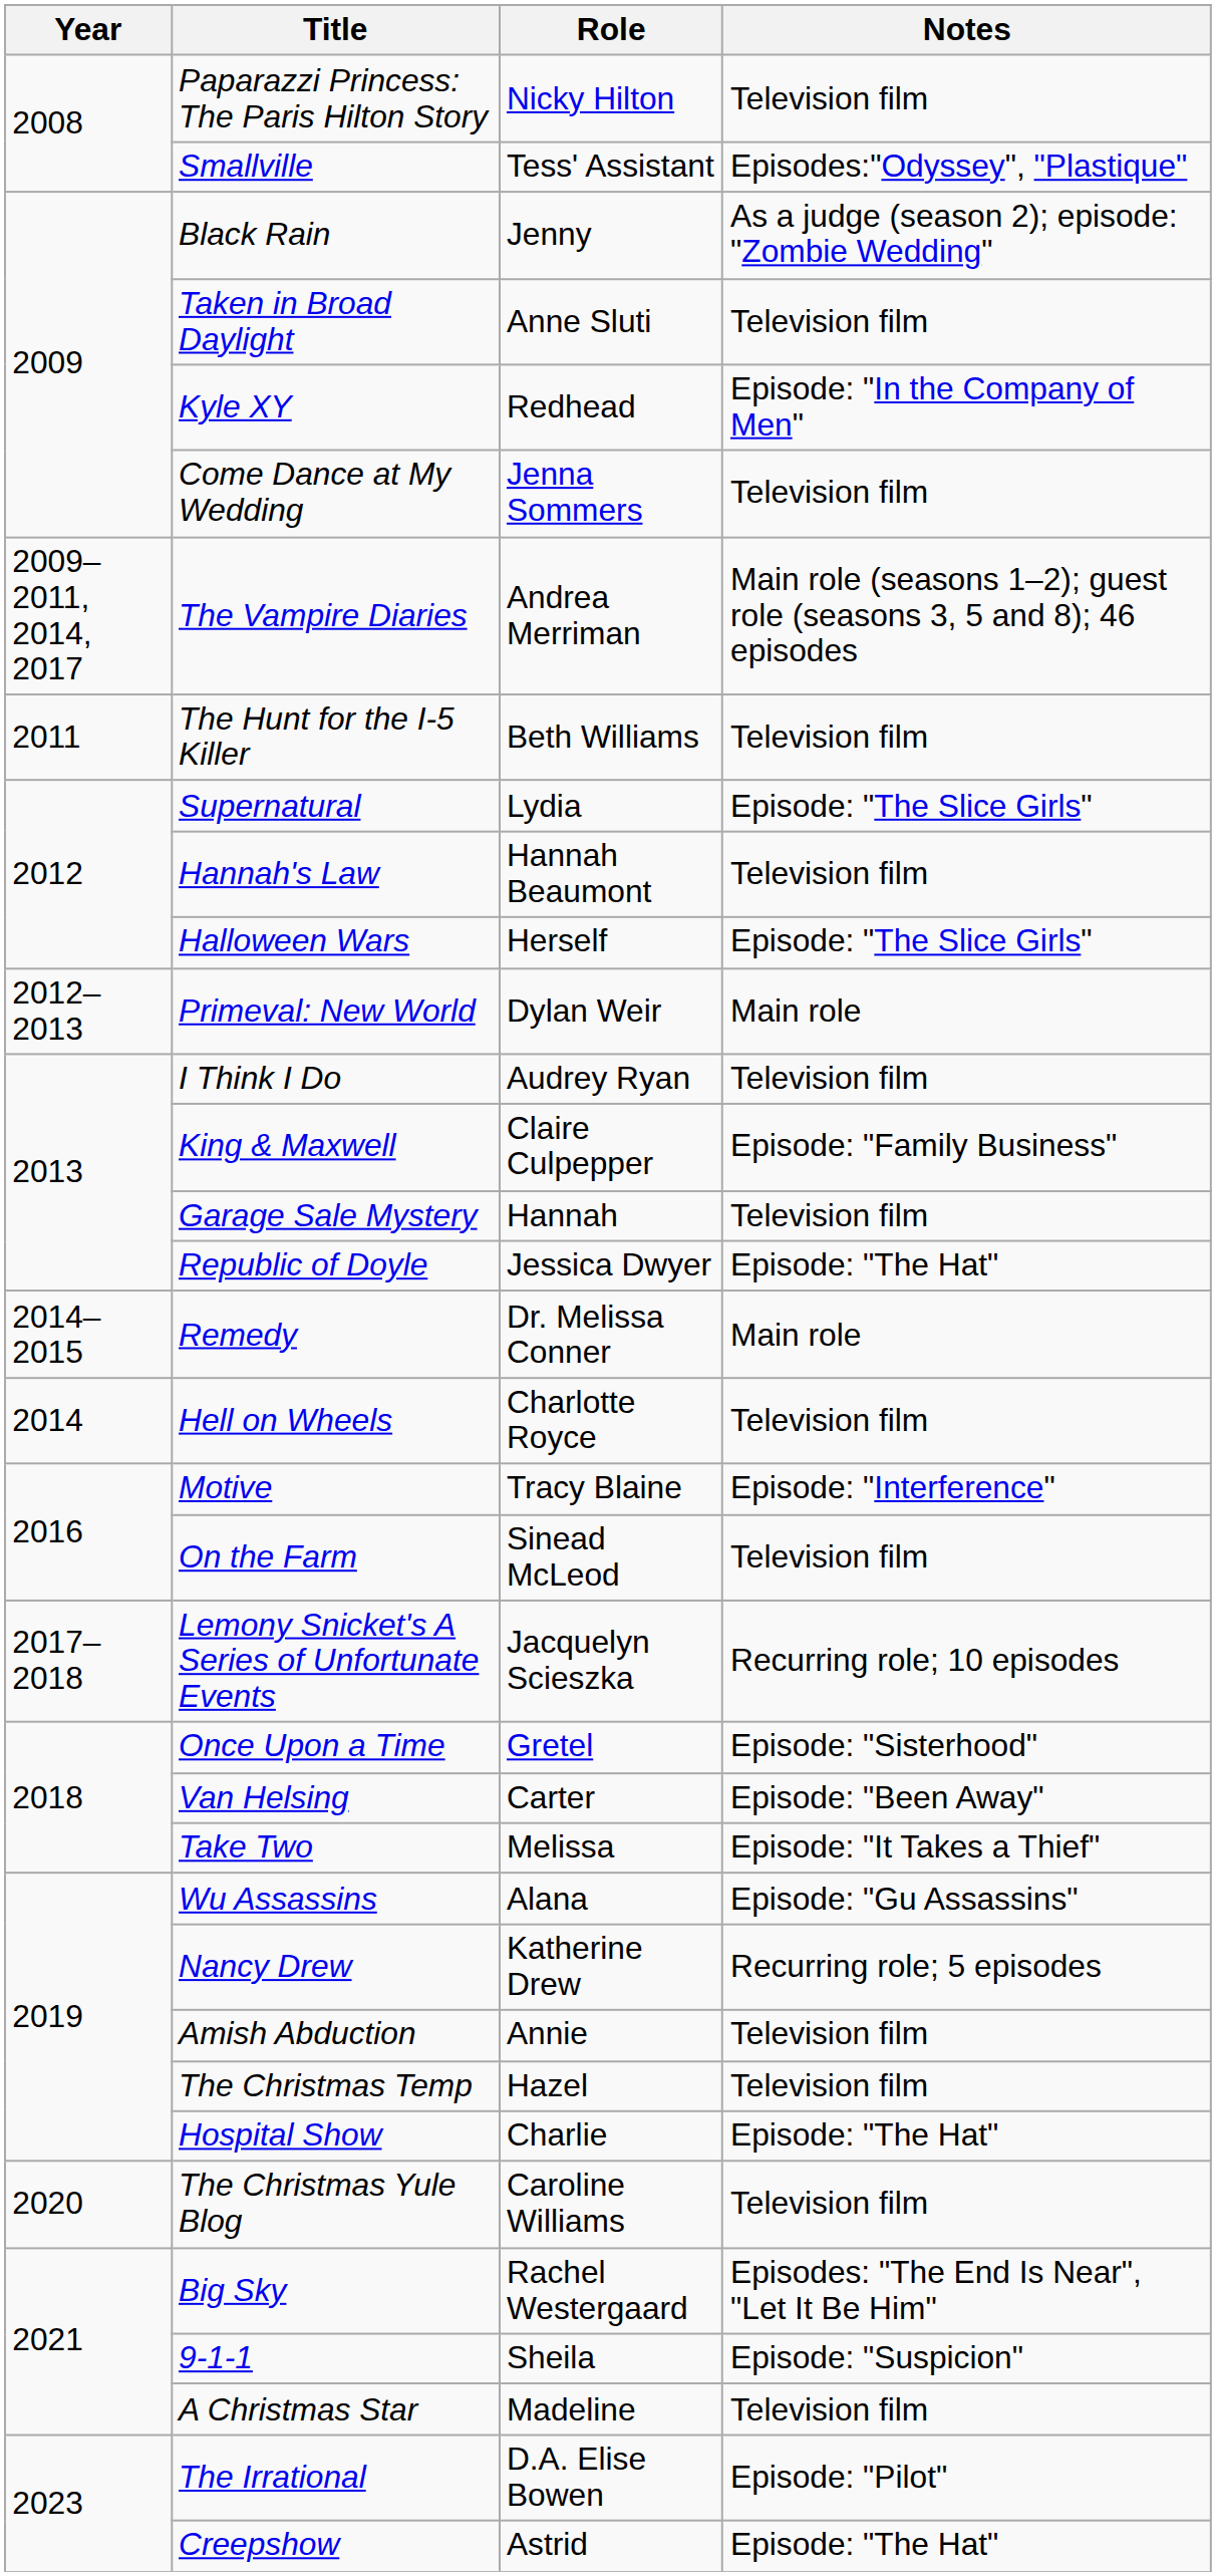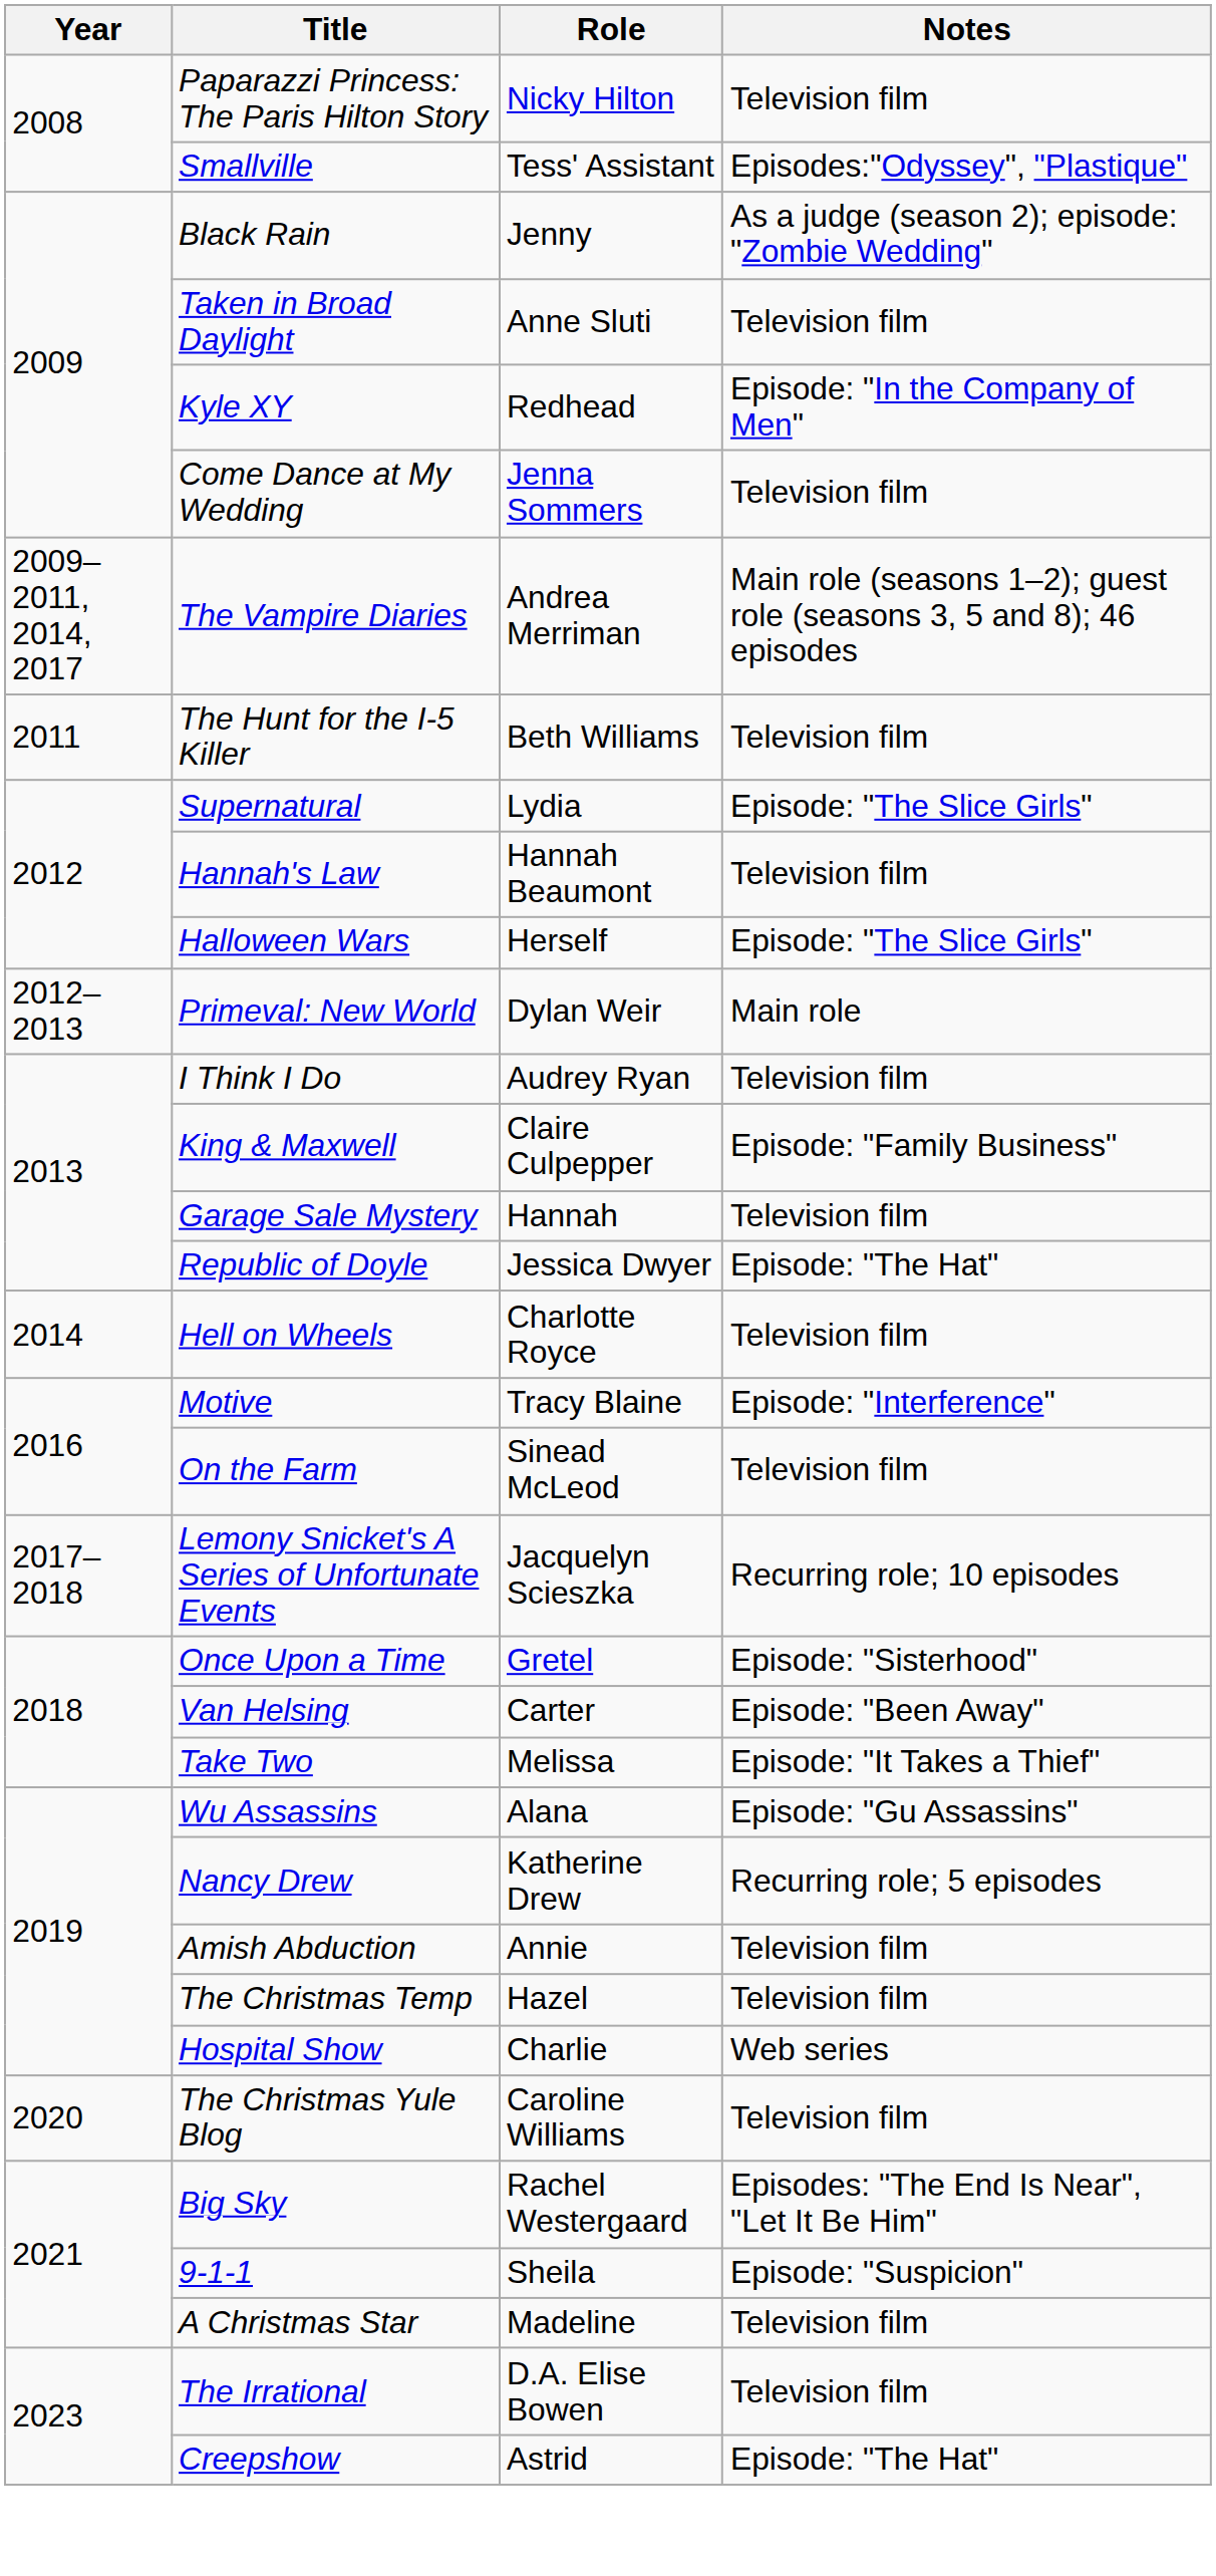 <table class="wikitable sortable">
 <tr>
 <th>Year</th>
 <th>Title</th>
 <th>Role</th>
 <th class="unsortable">Notes</th>
 </tr>
 <tr>
 <td rowspan="2">2008</td>
 <td><em>Paparazzi Princess: The Paris Hilton Story</em></td>
 <td><a href='#'>Nicky Hilton</a></td>
 <td>Television film</td>
 </tr>
 <tr>
 <td><em><a href='#'>Smallville</a></em></td>
 <td>Tess' Assistant</td>
 <td>Episodes:"<a href='#'>Odyssey</a>", <a href='#'>"Plastique"</a></td>
 </tr>
 <tr>
 <td rowspan="4">2009</td>
 <td><em>Black Rain</em></td>
 <td>Jenny</td>
 <td>As a judge (season 2); episode: "<a href='#'>Zombie Wedding</a>"</td>
 </tr>
 <tr>
 <td><em><a href='#'>Taken in Broad Daylight</a></em></td>
 <td>Anne Sluti</td>
 <td>Television film</td>
 </tr>
 <tr>
 <td><em><a href='#'>Kyle XY</a></em></td>
 <td>Redhead</td>
 <td>Episode: "<a href='#'>In the Company of Men</a>"</td>
 </tr>
 <tr>
 <td><em>Come Dance at My Wedding</em></td>
 <td><a href='#'>Jenna Sommers</a></td>
 <td>Television film</td>
 </tr>
 <tr>
 <td>2009–2011, 2014, 2017</td>
 <td data-sort-value="Vampire Diaries, The"><em><a href='#'>The Vampire Diaries</a></em></td>
 <td>Andrea Merriman</td>
 <td>Main role (seasons 1–2); guest role (seasons 3, 5 and 8); 46 episodes</td>
 </tr>
 <tr>
 <td>2011</td>
 <td data-sort-value="Hunt for the I-5 Killer, The"><em>The Hunt for the I-5 Killer</em></td>
 <td>Beth Williams</td>
 <td>Television film</td>
 </tr>
 <tr>
 <td rowspan="3">2012</td>
 <td><em><a href='#'>Supernatural</a></em></td>
 <td>Lydia</td>
 <td>Episode: "<a href='#'>The Slice Girls</a>"</td>
 </tr>
 <tr>
 <td><em><a href='#'>Hannah's Law</a></em></td>
 <td>Hannah Beaumont</td>
 <td>Television film</td>
 </tr>
 <tr>
 <td><em><a href='#'>Halloween Wars</a></em></td>
 <td>Herself</td>
 <td>Episode: "<a href='#'>The Slice Girls</a>"</td>
 </tr>
 <tr>
 <td>2012–2013</td>
 <td><em><a href='#'>Primeval: New World</a></em></td>
 <td>Dylan Weir</td>
 <td>Main role</td>
 </tr>
 <tr>
 <td rowspan="4">2013</td>
 <td><em>I Think I Do</em></td>
 <td>Audrey Ryan</td>
 <td>Television film</td>
 </tr>
 <tr>
 <td><em><a href='#'>King & Maxwell</a></em></td>
 <td>Claire Culpepper</td>
 <td>Episode: "Family Business"</td>
 </tr>
 <tr>
 <td><em><a href='#'>Garage Sale Mystery</a></em></td>
 <td>Hannah</td>
 <td>Television film</td>
 </tr>
 <tr>
 <td><em><a href='#'>Republic of Doyle</a></em></td>
 <td>Jessica Dwyer</td>
 <td>Episode: "The Hat"</td>
 </tr>
 <tr>
-<td>2014–2015</td>
-<td><em><a href='#'>Remedy</a></em></td>
-<td>Dr. Melissa Conner</td>
-<td>Main role</td>
-</tr>
-<tr>
 <td>2014</td>
 <td><em><a href='#'>Hell on Wheels</a></em></td>
 <td>Charlotte Royce</td>
 <td>Television film</td>
 </tr>
 <tr>
 <td rowspan="2">2016</td>
 <td><em><a href='#'>Motive</a></em></td>
 <td>Tracy Blaine</td>
 <td>Episode: "<a href='#'>Interference</a>"</td>
 </tr>
 <tr>
 <td><em><a href='#'>On the Farm</a></em></td>
 <td>Sinead McLeod</td>
 <td>Television film</td>
 </tr>
 <tr>
 <td>2017–2018</td>
 <td><em><a href='#'>Lemony Snicket's A Series of Unfortunate Events</a></em></td>
 <td>Jacquelyn Scieszka</td>
 <td>Recurring role; 10 episodes</td>
 </tr>
 <tr>
 <td rowspan="3">2018</td>
 <td><em><a href='#'>Once Upon a Time</a></em></td>
 <td><a href='#'>Gretel</a></td>
 <td>Episode: "Sisterhood"</td>
 </tr>
 <tr>
 <td><em><a href='#'>Van Helsing</a></em></td>
 <td>Carter</td>
 <td>Episode: "Been Away"</td>
 </tr>
 <tr>
 <td><em><a href='#'>Take Two</a></em></td>
 <td>Melissa</td>
 <td>Episode: "It Takes a Thief"</td>
 </tr>
 <tr>
 <td rowspan="5">2019</td>
 <td><em><a href='#'>Wu Assassins</a></em></td>
 <td>Alana</td>
 <td>Episode: "Gu Assassins"</td>
 </tr>
 <tr>
 <td><em><a href='#'>Nancy Drew</a></em></td>
 <td>Katherine Drew</td>
 <td>Recurring role; 5 episodes</td>
 </tr>
 <tr>
 <td><em>Amish Abduction</em></td>
 <td>Annie</td>
 <td>Television film</td>
 </tr>
 <tr>
 <td data-sort-value="Christmas Temp, The"><em>The Christmas Temp</em></td>
 <td>Hazel</td>
 <td>Television film</td>
 </tr>
 <tr>
 <td><em><a href='#'>Hospital Show</a></em></td>
 <td>Charlie</td>
-<td>Episode: "The Hat"</td>
+<td>Web series</td>
 </tr>
 <tr>
 <td>2020</td>
 <td data-sort-value="Christmas Yule Blog, The"><em>The Christmas Yule Blog</em></td>
 <td>Caroline Williams</td>
 <td>Television film</td>
 </tr>
 <tr>
 <td rowspan="3">2021</td>
 <td><em><a href='#'>Big Sky</a></em></td>
 <td>Rachel Westergaard</td>
 <td>Episodes: "The End Is Near", "Let It Be Him"</td>
 </tr>
 <tr>
 <td><em><a href='#'>9-1-1</a></em></td>
 <td>Sheila</td>
 <td>Episode: "Suspicion"</td>
 </tr>
 <tr>
 <td data-sort-value="Christmas Star, A"><em>A Christmas Star</em></td>
 <td>Madeline</td>
 <td>Television film</td>
 </tr>
 <tr>
 <td rowspan="2">2023</td>
 <td data-sort-value="Irrational, The"><em><a href='#'>The Irrational</a></em></td>
 <td>D.A. Elise Bowen</td>
-<td>Episode: "Pilot"</td>
+<td>Television film</td>
 </tr>
 <tr>
 <td><em><a href='#'>Creepshow</a></em></td>
 <td>Astrid</td>
 <td>Episode: "The Hat"</td>
 </tr>
 </table>
